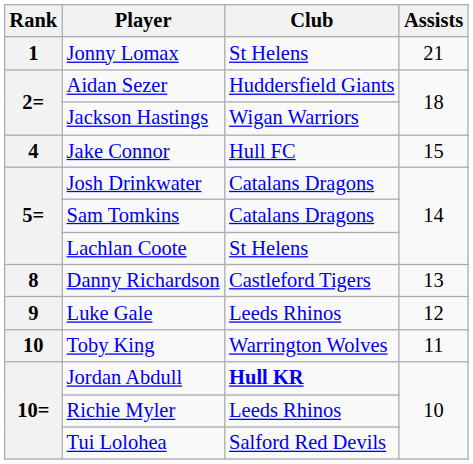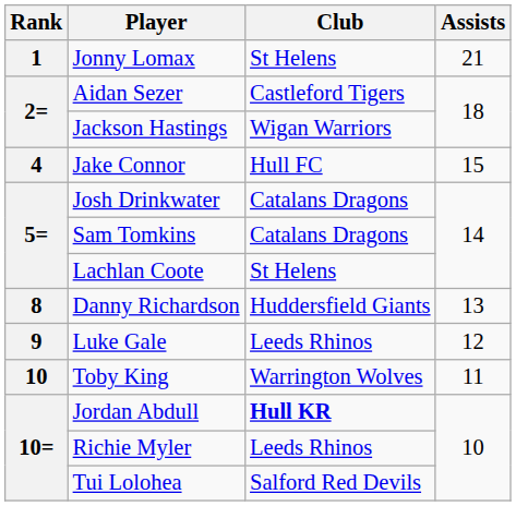 <table class="wikitable" style="text-align:center">
 <tr>
 <th>Rank</th>
 <th>Player</th>
 <th>Club</th>
 <th>Assists</th>
 </tr>
 <tr>
 <th>1</th>
 <td align="left"> <a href='#'>Jonny Lomax</a></td>
 <td align="left"> <a href='#'>St Helens</a></td>
 <td>21</td>
 </tr>
 <tr>
 <th rowspan=2>2=</th>
 <td align="left"> <a href='#'>Aidan Sezer</a></td>
-<td align="left"> <a href='#'>Huddersfield Giants</a></td>
+<td align="left"> <a href='#'>Castleford Tigers</a></td>
 <td rowspan=2>18</td>
 </tr>
 <tr>
 <td align="left"> <a href='#'>Jackson Hastings</a></td>
 <td align="left"> <a href='#'>Wigan Warriors</a></td>
 </tr>
 <tr>
 <th>4</th>
 <td align="left"> <a href='#'>Jake Connor</a></td>
 <td align="left"> <a href='#'>Hull FC</a></td>
 <td>15</td>
 </tr>
 <tr>
 <th rowspan=3>5=</th>
 <td align="left"> <a href='#'>Josh Drinkwater</a></td>
 <td align="left"> <a href='#'>Catalans Dragons</a></td>
 <td Rowspan=3>14</td>
 </tr>
 <tr>
 <td align="left"> <a href='#'>Sam Tomkins</a></td>
 <td align="left"> <a href='#'>Catalans Dragons</a></td>
 </tr>
 <tr>
 <td align="left"> <a href='#'>Lachlan Coote</a></td>
 <td align="left"> <a href='#'>St Helens</a></td>
 </tr>
 <tr>
 <th>8</th>
 <td align="left"> <a href='#'>Danny Richardson</a></td>
-<td align="left"> <a href='#'>Castleford Tigers</a></td>
+<td align="left"> <a href='#'>Huddersfield Giants</a></td>
 <td>13</td>
 </tr>
 <tr>
 <th>9</th>
 <td align="left"> <a href='#'>Luke Gale</a></td>
 <td align="left"> <a href='#'>Leeds Rhinos</a></td>
 <td>12</td>
 </tr>
 <tr>
 <th>10</th>
 <td align="left"> <a href='#'>Toby King</a></td>
 <td align="left"> <a href='#'>Warrington Wolves</a></td>
 <td>11</td>
 </tr>
 <tr>
 <th rowspan=3>10=</th>
 <td align="left"> <a href='#'>Jordan Abdull</a></td>
 <td align="left"><strong> <a href='#'>Hull KR</a></strong></td>
 <td Rowspan=3>10</td>
 </tr>
 <tr>
 <td align="left"> <a href='#'>Richie Myler</a></td>
 <td align="left"> <a href='#'>Leeds Rhinos</a></td>
 </tr>
 <tr>
 <td align="left"> <a href='#'>Tui Lolohea</a></td>
 <td align="left"> <a href='#'>Salford Red Devils</a></td>
 </tr>
 </table>
